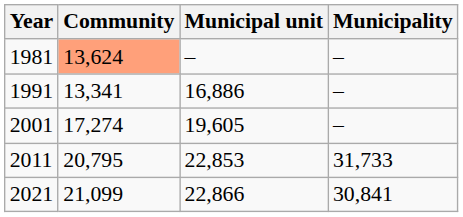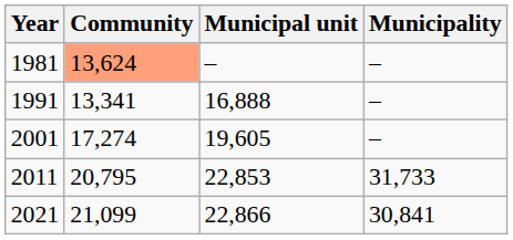 <table class=wikitable>
 <tr>
 <th>Year</th>
 <th>Community</th>
 <th>Municipal unit</th>
 <th>Municipality</th>
 </tr>
 <tr>
 <td>1981</td>
 <td style="background: lightsalmon;">13,624</td>
 <td>–</td>
 <td>–</td>
 </tr>
 <tr>
 <td>1991</td>
 <td>13,341</td>
-<td>16,886</td>
+<td>16,888</td>
 <td>–</td>
 </tr>
 <tr>
 <td>2001</td>
 <td>17,274</td>
 <td>19,605</td>
 <td>–</td>
 </tr>
 <tr>
 <td>2011</td>
 <td>20,795</td>
 <td>22,853</td>
 <td>31,733</td>
 </tr>
 <tr>
 <td>2021</td>
 <td>21,099</td>
 <td>22,866</td>
 <td>30,841</td>
 </tr>
 </table>
